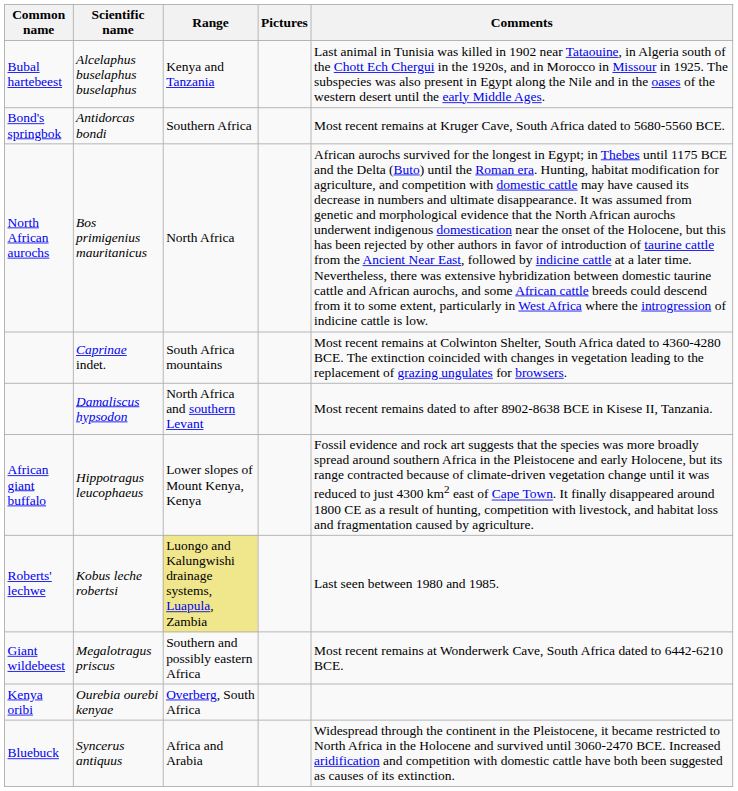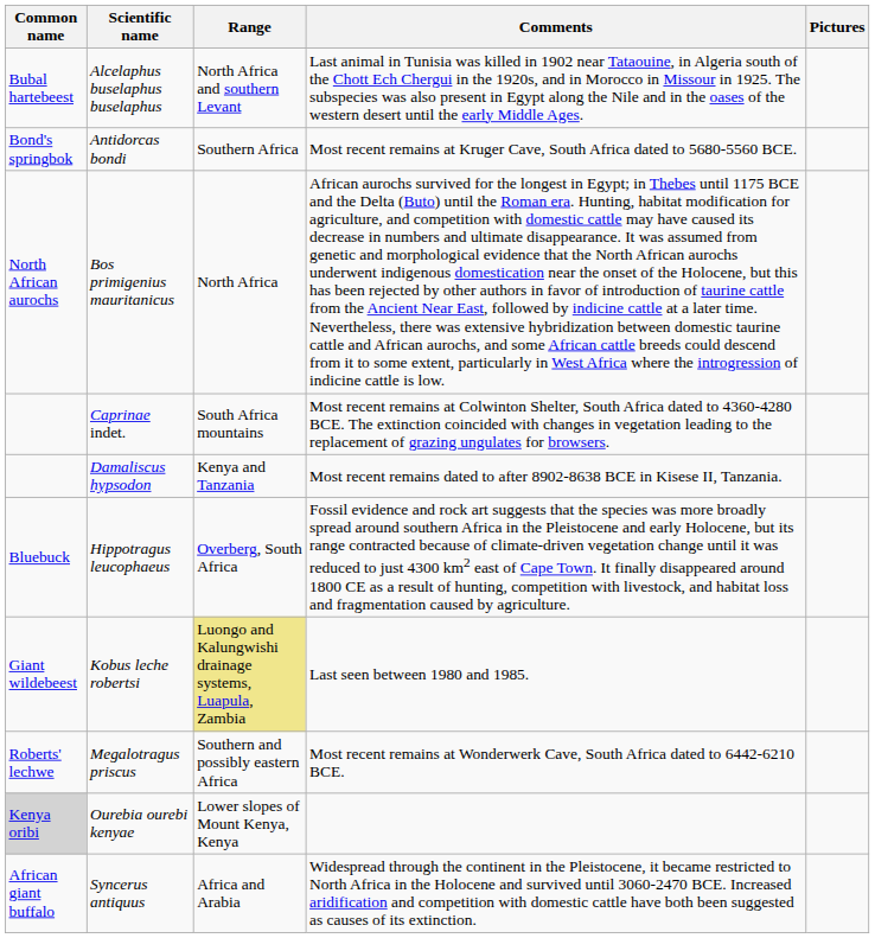 <table class="wikitable">
 <tr>
 <th>Common name</th>
 <th>Scientific name</th>
 <th>Range</th>
+<th class="unsortable">Comments</th>
 <th class="unsortable">Pictures</th>
-<th class="unsortable">Comments</th>
 </tr>
 <tr>
 <td><a href='#'>Bubal hartebeest</a></td>
 <td><em>Alcelaphus buselaphus buselaphus</em></td>
-<td>Kenya and <a href='#'>Tanzania</a></td>
+<td>North Africa and <a href='#'>southern Levant</a></td>
+<td>Last animal in Tunisia was killed in 1902 near <a href='#'>Tataouine</a>, in Algeria south of the <a href='#'>Chott Ech Chergui</a> in the 1920s, and in Morocco in <a href='#'>Missour</a> in 1925. The subspecies was also present in Egypt along the Nile and in the <a href='#'>oases</a> of the western desert until the <a href='#'>early Middle Ages</a>.</td>
 <td></td>
-<td>Last animal in Tunisia was killed in 1902 near <a href='#'>Tataouine</a>, in Algeria south of the <a href='#'>Chott Ech Chergui</a> in the 1920s, and in Morocco in <a href='#'>Missour</a> in 1925. The subspecies was also present in Egypt along the Nile and in the <a href='#'>oases</a> of the western desert until the <a href='#'>early Middle Ages</a>.</td>
 </tr>
 <tr>
 <td><a href='#'>Bond's springbok</a></td>
 <td><em>Antidorcas bondi</em></td>
 <td>Southern Africa</td>
+<td>Most recent remains at Kruger Cave, South Africa dated to 5680-5560 BCE.</td>
 <td></td>
-<td>Most recent remains at Kruger Cave, South Africa dated to 5680-5560 BCE.</td>
 </tr>
 <tr>
 <td><a href='#'>North African aurochs</a></td>
 <td><em>Bos primigenius mauritanicus</em></td>
 <td>North Africa</td>
+<td>African aurochs survived for the longest in Egypt; in <a href='#'>Thebes</a> until 1175 BCE and the Delta (<a href='#'>Buto</a>) until the <a href='#'>Roman era</a>. Hunting, habitat modification for agriculture, and competition with <a href='#'>domestic cattle</a> may have caused its decrease in numbers and ultimate disappearance. It was assumed from genetic and morphological evidence that the North African aurochs underwent indigenous <a href='#'>domestication</a> near the onset of the Holocene, but this has been rejected by other authors in favor of introduction of <a href='#'>taurine cattle</a> from the <a href='#'>Ancient Near East</a>, followed by <a href='#'>indicine cattle</a> at a later time. Nevertheless, there was extensive hybridization between domestic taurine cattle and African aurochs, and some <a href='#'>African cattle</a> breeds could descend from it to some extent, particularly in <a href='#'>West Africa</a> where the <a href='#'>introgression</a> of indicine cattle is low.</td>
 <td></td>
-<td>African aurochs survived for the longest in Egypt; in <a href='#'>Thebes</a> until 1175 BCE and the Delta (<a href='#'>Buto</a>) until the <a href='#'>Roman era</a>. Hunting, habitat modification for agriculture, and competition with <a href='#'>domestic cattle</a> may have caused its decrease in numbers and ultimate disappearance. It was assumed from genetic and morphological evidence that the North African aurochs underwent indigenous <a href='#'>domestication</a> near the onset of the Holocene, but this has been rejected by other authors in favor of introduction of <a href='#'>taurine cattle</a> from the <a href='#'>Ancient Near East</a>, followed by <a href='#'>indicine cattle</a> at a later time. Nevertheless, there was extensive hybridization between domestic taurine cattle and African aurochs, and some <a href='#'>African cattle</a> breeds could descend from it to some extent, particularly in <a href='#'>West Africa</a> where the <a href='#'>introgression</a> of indicine cattle is low.</td>
 </tr>
 <tr>
 <td></td>
 <td><em><a href='#'>Caprinae</a></em> indet.<br></td>
 <td>South Africa mountains</td>
+<td>Most recent remains at Colwinton Shelter, South Africa dated to 4360-4280 BCE. The extinction coincided with changes in vegetation leading to the replacement of <a href='#'>grazing ungulates</a> for <a href='#'>browsers</a>.</td>
 <td></td>
-<td>Most recent remains at Colwinton Shelter, South Africa dated to 4360-4280 BCE. The extinction coincided with changes in vegetation leading to the replacement of <a href='#'>grazing ungulates</a> for <a href='#'>browsers</a>.</td>
 </tr>
 <tr>
 <td></td>
 <td><em><a href='#'>Damaliscus hypsodon</a></em></td>
-<td>North Africa and <a href='#'>southern Levant</a></td>
+<td>Kenya and <a href='#'>Tanzania</a></td>
+<td>Most recent remains dated to after 8902-8638 BCE in Kisese II, Tanzania.</td>
 <td></td>
-<td>Most recent remains dated to after 8902-8638 BCE in Kisese II, Tanzania.</td>
 </tr>
 <tr>
-<td><a href='#'>African giant buffalo</a></td>
+<td><a href='#'>Bluebuck</a></td>
 <td><em>Hippotragus leucophaeus</em></td>
-<td>Lower slopes of Mount Kenya, Kenya</td>
+<td><a href='#'>Overberg</a>, South Africa</td>
+<td>Fossil evidence and rock art suggests that the species was more broadly spread around southern Africa in the Pleistocene and early Holocene, but its range contracted because of climate-driven vegetation change until it was reduced to just 4300 km<sup>2</sup> east of <a href='#'>Cape Town</a>. It finally disappeared around 1800 CE as a result of hunting, competition with livestock, and habitat loss and fragmentation caused by agriculture.</td>
 <td></td>
-<td>Fossil evidence and rock art suggests that the species was more broadly spread around southern Africa in the Pleistocene and early Holocene, but its range contracted because of climate-driven vegetation change until it was reduced to just 4300 km<sup>2</sup> east of <a href='#'>Cape Town</a>. It finally disappeared around 1800 CE as a result of hunting, competition with livestock, and habitat loss and fragmentation caused by agriculture.</td>
+</tr>
+<tr>
+<td><a href='#'>Giant wildebeest</a></td>
+<td><em>Kobus leche robertsi</em></td>
+<td style="background: khaki;">Luongo and Kalungwishi drainage systems, <a href='#'>Luapula</a>, Zambia</td>
+<td>Last seen between 1980 and 1985.</td>
+<td></td>
 </tr>
 <tr>
 <td><a href='#'>Roberts' lechwe</a></td>
-<td><em>Kobus leche robertsi</em></td>
-<td style="background: khaki;">Luongo and Kalungwishi drainage systems, <a href='#'>Luapula</a>, Zambia</td>
+<td><em>Megalotragus priscus</em></td>
+<td>Southern and possibly eastern Africa</td>
+<td>Most recent remains at Wonderwerk Cave, South Africa dated to 6442-6210 BCE.</td>
 <td></td>
-<td>Last seen between 1980 and 1985.</td>
 </tr>
 <tr>
-<td><a href='#'>Giant wildebeest</a></td>
-<td><em>Megalotragus priscus</em></td>
-<td>Southern and possibly eastern Africa</td>
-<td></td>
-<td>Most recent remains at Wonderwerk Cave, South Africa dated to 6442-6210 BCE.</td>
-</tr>
-<tr>
-<td><a href='#'>Kenya oribi</a></td>
+<td style="background: lightgrey;"><a href='#'>Kenya oribi</a></td>
 <td><em>Ourebia ourebi kenyae</em></td>
-<td><a href='#'>Overberg</a>, South Africa</td>
+<td>Lower slopes of Mount Kenya, Kenya</td>
 <td></td>
 <td></td>
 </tr>
 <tr>
-<td><a href='#'>Bluebuck</a></td>
+<td><a href='#'>African giant buffalo</a></td>
 <td><em>Syncerus antiquus</em></td>
 <td>Africa and Arabia</td>
+<td>Widespread through the continent in the Pleistocene, it became restricted to North Africa in the Holocene and survived until 3060-2470 BCE. Increased <a href='#'>aridification</a> and competition with domestic cattle have both been suggested as causes of its extinction.</td>
 <td></td>
-<td>Widespread through the continent in the Pleistocene, it became restricted to North Africa in the Holocene and survived until 3060-2470 BCE. Increased <a href='#'>aridification</a> and competition with domestic cattle have both been suggested as causes of its extinction.</td>
 </tr>
 </table>
